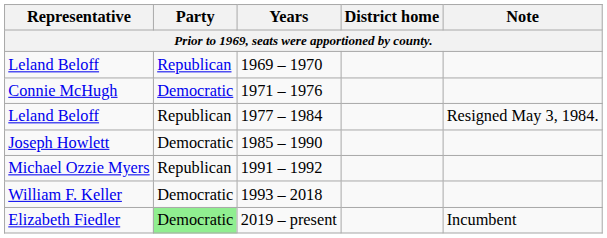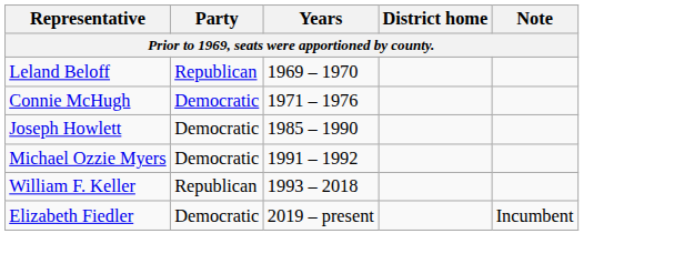 <table class=wikitable>
 <tr valign=bottom>
 <th>Representative</th>
 <th>Party</th>
 <th>Years</th>
 <th>District home</th>
 <th>Note</th>
 </tr>
 <tr>
 <th colspan=5 style="font-size: 80%;"><em>Prior to 1969, seats were apportioned by county.</em></th>
 </tr>
 <tr>
 <td><a href='#'>Leland Beloff</a></td>
 <td><a href='#'>Republican</a></td>
 <td>1969 – 1970</td>
 <td></td>
 <td></td>
 </tr>
 <tr>
 <td><a href='#'>Connie McHugh</a></td>
 <td><a href='#'>Democratic</a></td>
 <td>1971 – 1976</td>
 <td></td>
 <td></td>
 </tr>
 <tr>
-<td><a href='#'>Leland Beloff</a></td>
-<td>Republican</td>
-<td>1977 – 1984</td>
-<td></td>
-<td>Resigned May 3, 1984.</td>
-</tr>
-<tr>
 <td><a href='#'>Joseph Howlett</a></td>
 <td>Democratic</td>
 <td>1985 – 1990</td>
 <td></td>
 <td></td>
 </tr>
 <tr>
 <td><a href='#'>Michael Ozzie Myers</a></td>
-<td>Republican</td>
+<td>Democratic</td>
 <td>1991 – 1992</td>
 <td></td>
 <td></td>
 </tr>
 <tr>
 <td><a href='#'>William F. Keller</a></td>
-<td>Democratic</td>
+<td>Republican</td>
 <td>1993 – 2018</td>
 <td></td>
 <td></td>
 </tr>
 <tr>
 <td><a href='#'>Elizabeth Fiedler</a></td>
-<td style="background: lightgreen;">Democratic</td>
+<td>Democratic</td>
 <td>2019 – present</td>
 <td></td>
 <td>Incumbent</td>
 </tr>
 </table>
